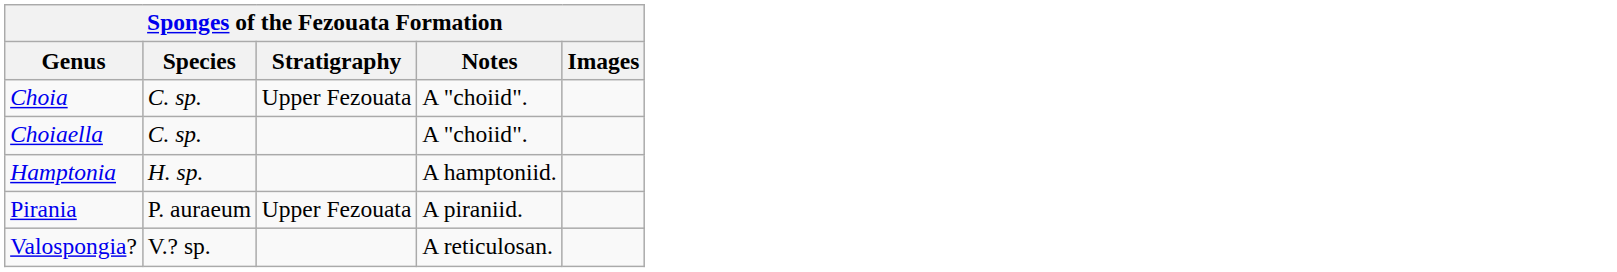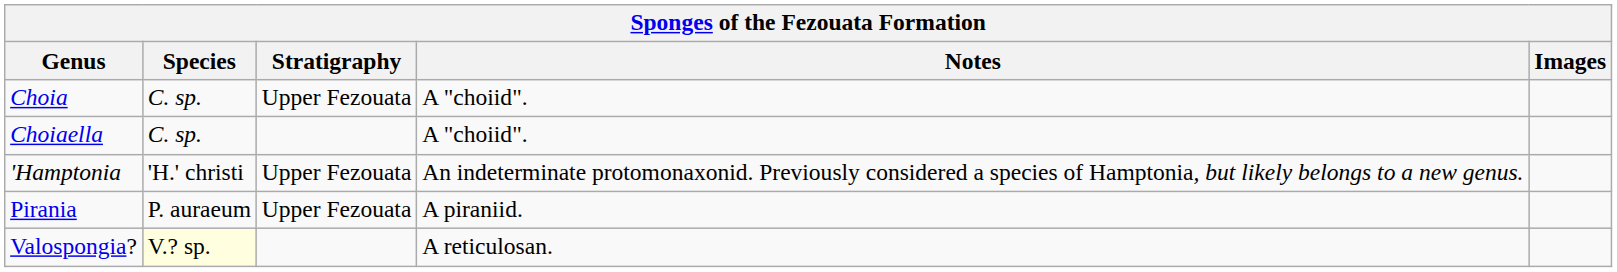 <table class="wikitable sortable mw-collapsible">
 <tr>
 <th colspan="5" align="center"><a href='#'>Sponges</a> of the Fezouata Formation</th>
 </tr>
 <tr>
 <th>Genus</th>
 <th>Species</th>
 <th>Stratigraphy</th>
 <th>Notes</th>
 <th>Images</th>
 </tr>
 <tr>
 <td><em><a href='#'>Choia</a></em></td>
 <td><em>C. sp.</em></td>
 <td>Upper Fezouata</td>
 <td>A "choiid".<em></em></td>
 <td></td>
 </tr>
 <tr>
 <td><em><a href='#'>Choiaella</a></em></td>
 <td><em>C. sp.</em></td>
 <td></td>
 <td>A "choiid".</td>
 <td></td>
 </tr>
 <tr>
-<td><em><a href='#'>Hamptonia</a></em></td>
-<td><em>H. sp.</em></td>
-<td></td>
-<td>A hamptoniid.</td>
+<td><em>'Hamptonia<strong></td>
+<td></em>'H.' christi<em></td>
+<td>Upper Fezouata</td>
+<td>An indeterminate protomonaxonid. Previously considered a species of </em>Hamptonia<em>,</em><em> but likely belongs to a new genus.</td>
 <td></td>
 </tr>
 <tr>
 <td></em><a href='#'>Pirania</a><em></td>
 <td></em>P. auraeum<em></td>
 <td>Upper Fezouata</td>
 <td>A piraniid.</em><em></td>
 <td></td>
 </tr>
 <tr>
 <td></em><a href='#'>Valospongia</a>?<em></td>
-<td></em>V.? sp.<em></td>
+<td style="background: lightyellow;"></em>V.? sp.<em></td>
 <td></td>
 <td>A reticulosan.</td>
 <td></td>
 </tr>
 </table>
